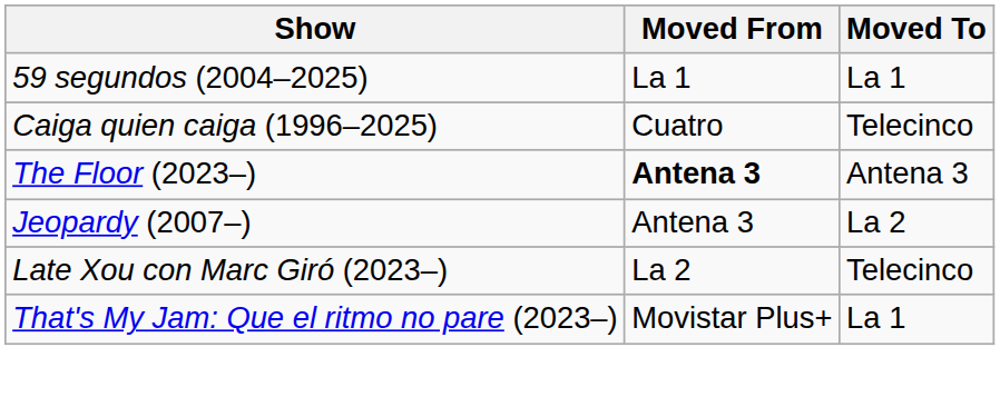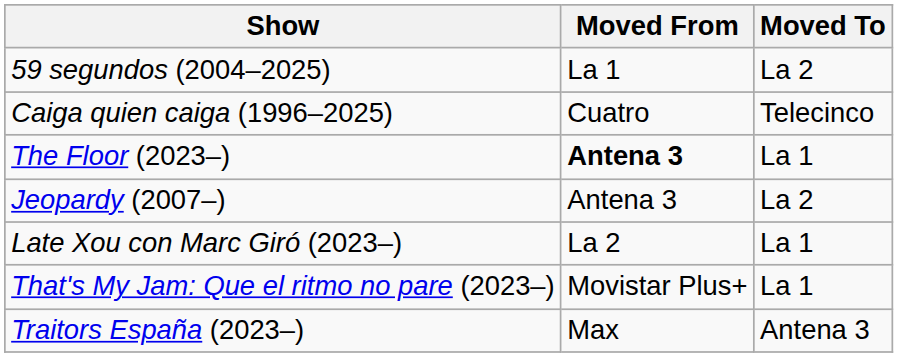 <table class="wikitable sortable">
 <tr>
 <th>Show</th>
 <th>Moved From</th>
 <th>Moved To</th>
 </tr>
 <tr>
 <td><em>59 segundos</em> (2004–2025)</td>
 <td>La 1</td>
-<td>La 1</td>
+<td>La 2</td>
 </tr>
 <tr>
 <td><em>Caiga quien caiga</em> (1996–2025)</td>
 <td>Cuatro</td>
 <td>Telecinco</td>
 </tr>
 <tr>
 <td><em><a href='#'>The Floor</a></em> (2023–)</td>
 <td><strong>Antena 3</strong></td>
-<td>Antena 3</td>
+<td>La 1</td>
 </tr>
 <tr>
 <td><em><a href='#'>Jeopardy</a></em> (2007–)</td>
 <td>Antena 3</td>
 <td>La 2</td>
 </tr>
 <tr>
 <td><em>Late Xou con Marc Giró</em> (2023–)</td>
 <td>La 2</td>
-<td>Telecinco</td>
+<td>La 1</td>
 </tr>
 <tr>
 <td><em><a href='#'>That's My Jam: Que el ritmo no pare</a></em> (2023–)</td>
 <td>Movistar Plus+</td>
 <td>La 1</td>
 </tr>
+<tr>
+<td><em><a href='#'>Traitors España</a></em> (2023–)</td>
+<td>Max</td>
+<td>Antena 3</td>
+</tr>
 </table>
